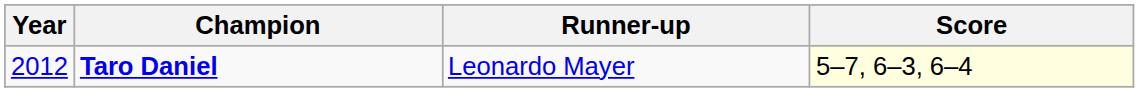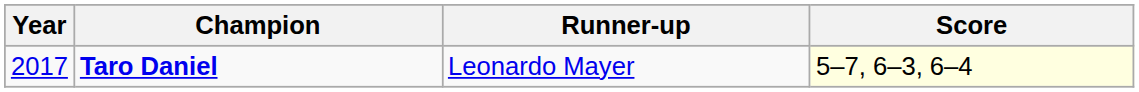 <table class="wikitable" style="font-size:90%">
 <tr>
 <th>Year</th>
 <th width="200">Champion</th>
 <th width="200">Runner-up</th>
 <th width="175">Score</th>
 </tr>
 <tr>
-<td><a href='#'>2012</a></td>
+<td><a href='#'>2017</a></td>
 <td> <strong><a href='#'>Taro Daniel</a></strong></td>
 <td> <a href='#'>Leonardo Mayer</a></td>
 <td style="background: lightyellow;">5–7, 6–3, 6–4</td>
 </tr>
 </table>
